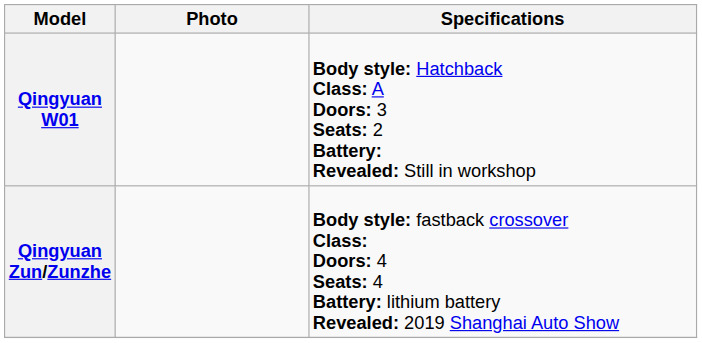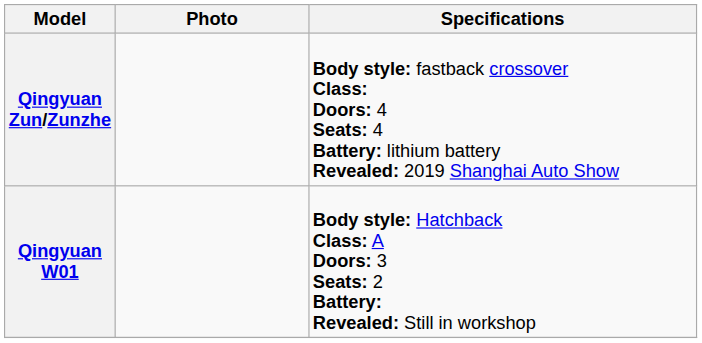 <table class="wikitable">
 <tr>
 <th width=10%>Model</th>
 <th width=30%>Photo</th>
 <th width=100%>Specifications</th>
 </tr>
 <tr>
+<th><a href='#'>Qingyuan Zun</a>/<a href='#'>Zunzhe</a></th>
+<td></td>
+<td><br><strong>Body style:</strong> fastback <a href='#'>crossover</a><br><strong>Class:</strong><br><strong>Doors:</strong> 4<br><strong>Seats:</strong> 4<br><strong>Battery:</strong> lithium battery<br><strong>Revealed:</strong> 2019 <a href='#'>Shanghai Auto Show</a></td>
+</tr>
+<tr>
 <th><a href='#'>Qingyuan W01</a></th>
 <td></td>
 <td><br><strong>Body style:</strong> <a href='#'>Hatchback</a><br><strong>Class:</strong> <a href='#'>A</a><br><strong>Doors:</strong> 3<br><strong>Seats:</strong> 2<br><strong>Battery:</strong><br><strong>Revealed:</strong> Still in workshop</td>
 </tr>
 <tr>
-<th><a href='#'>Qingyuan Zun</a>/<a href='#'>Zunzhe</a></th>
-<td></td>
-<td><br><strong>Body style:</strong> fastback <a href='#'>crossover</a><br><strong>Class:</strong><br><strong>Doors:</strong> 4<br><strong>Seats:</strong> 4<br><strong>Battery:</strong> lithium battery<br><strong>Revealed:</strong> 2019 <a href='#'>Shanghai Auto Show</a></td>
-</tr>
-<tr>
 </tr>
 </table>
